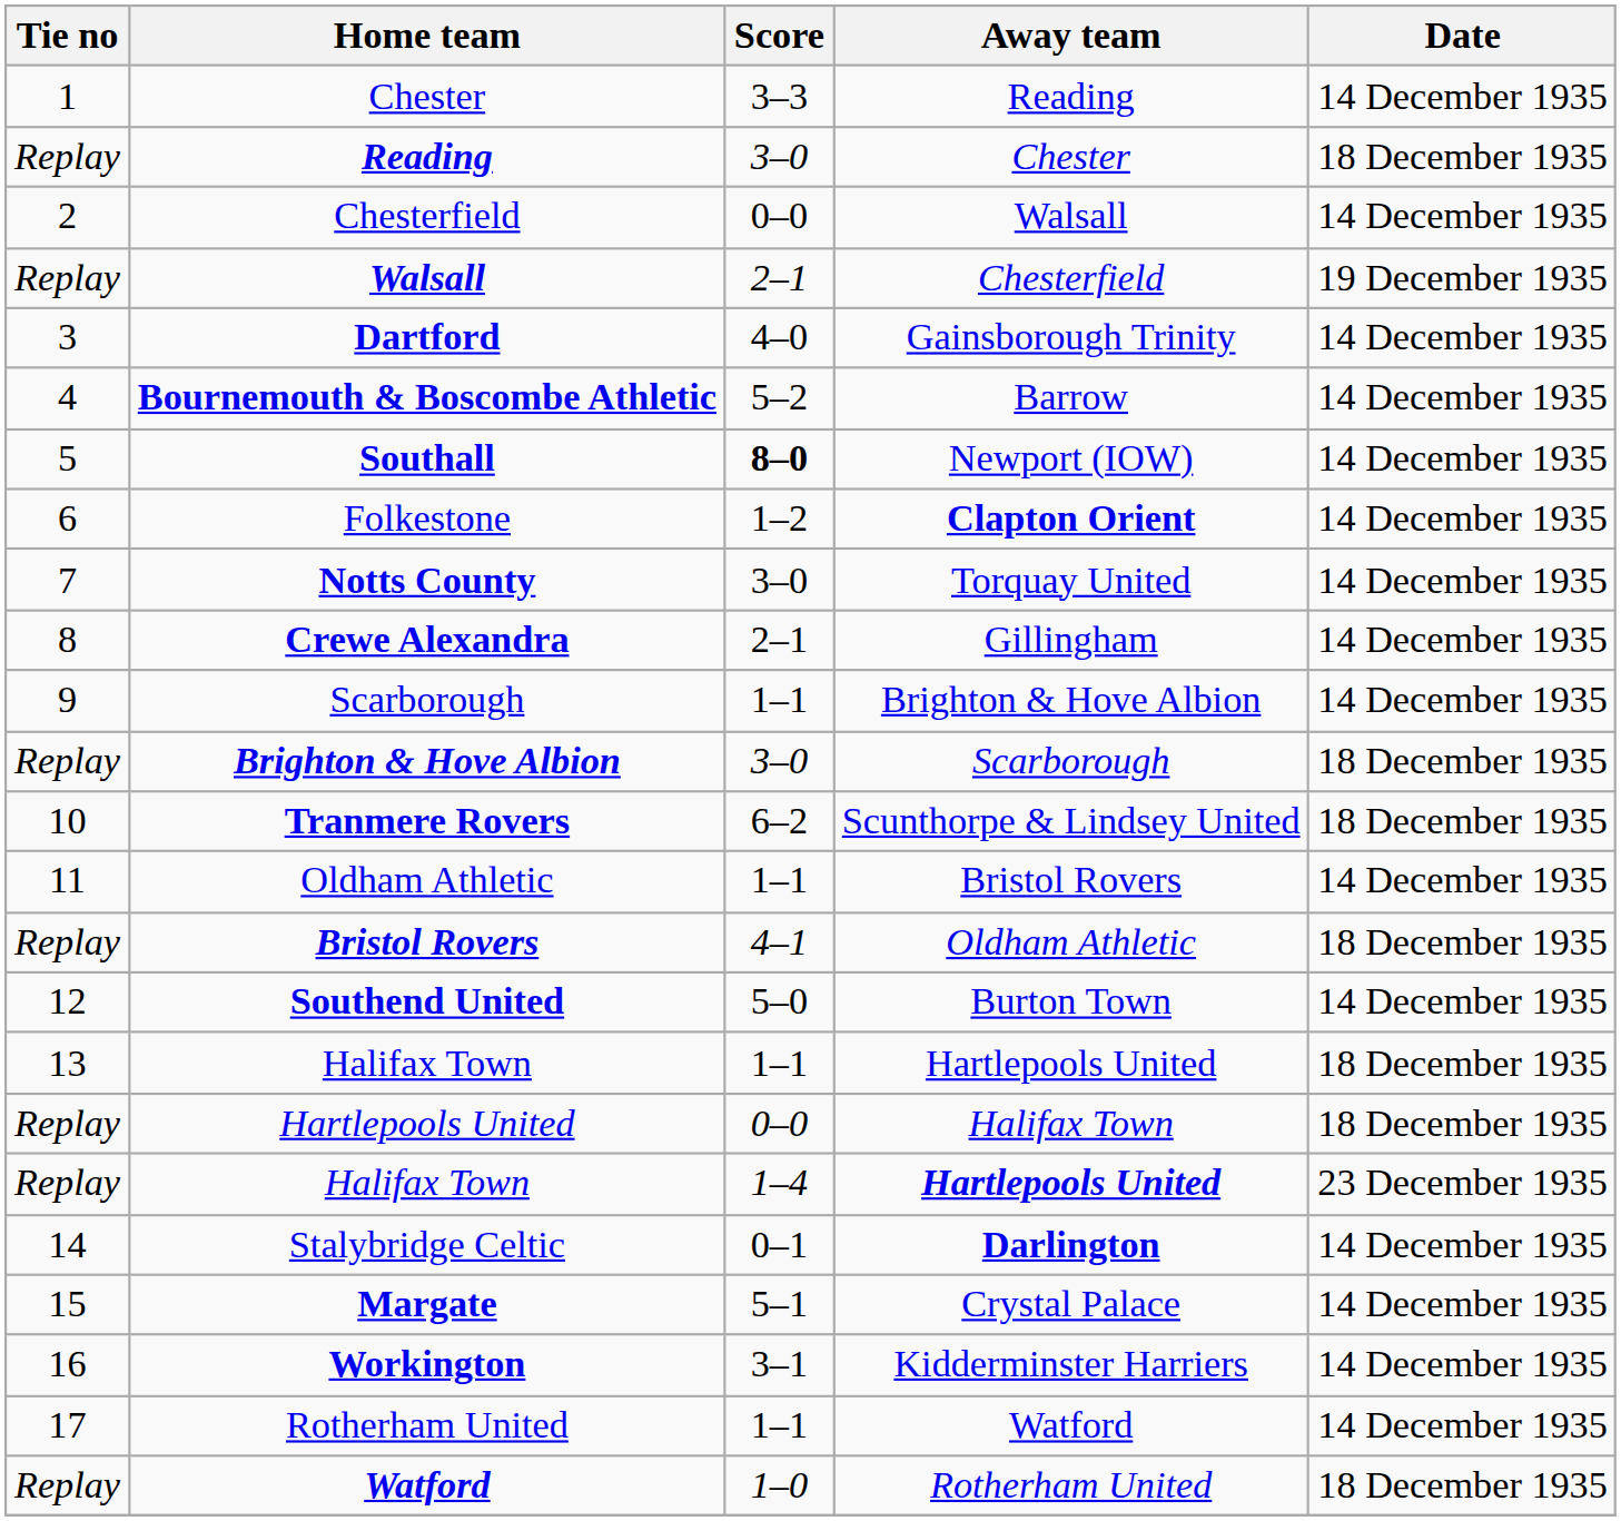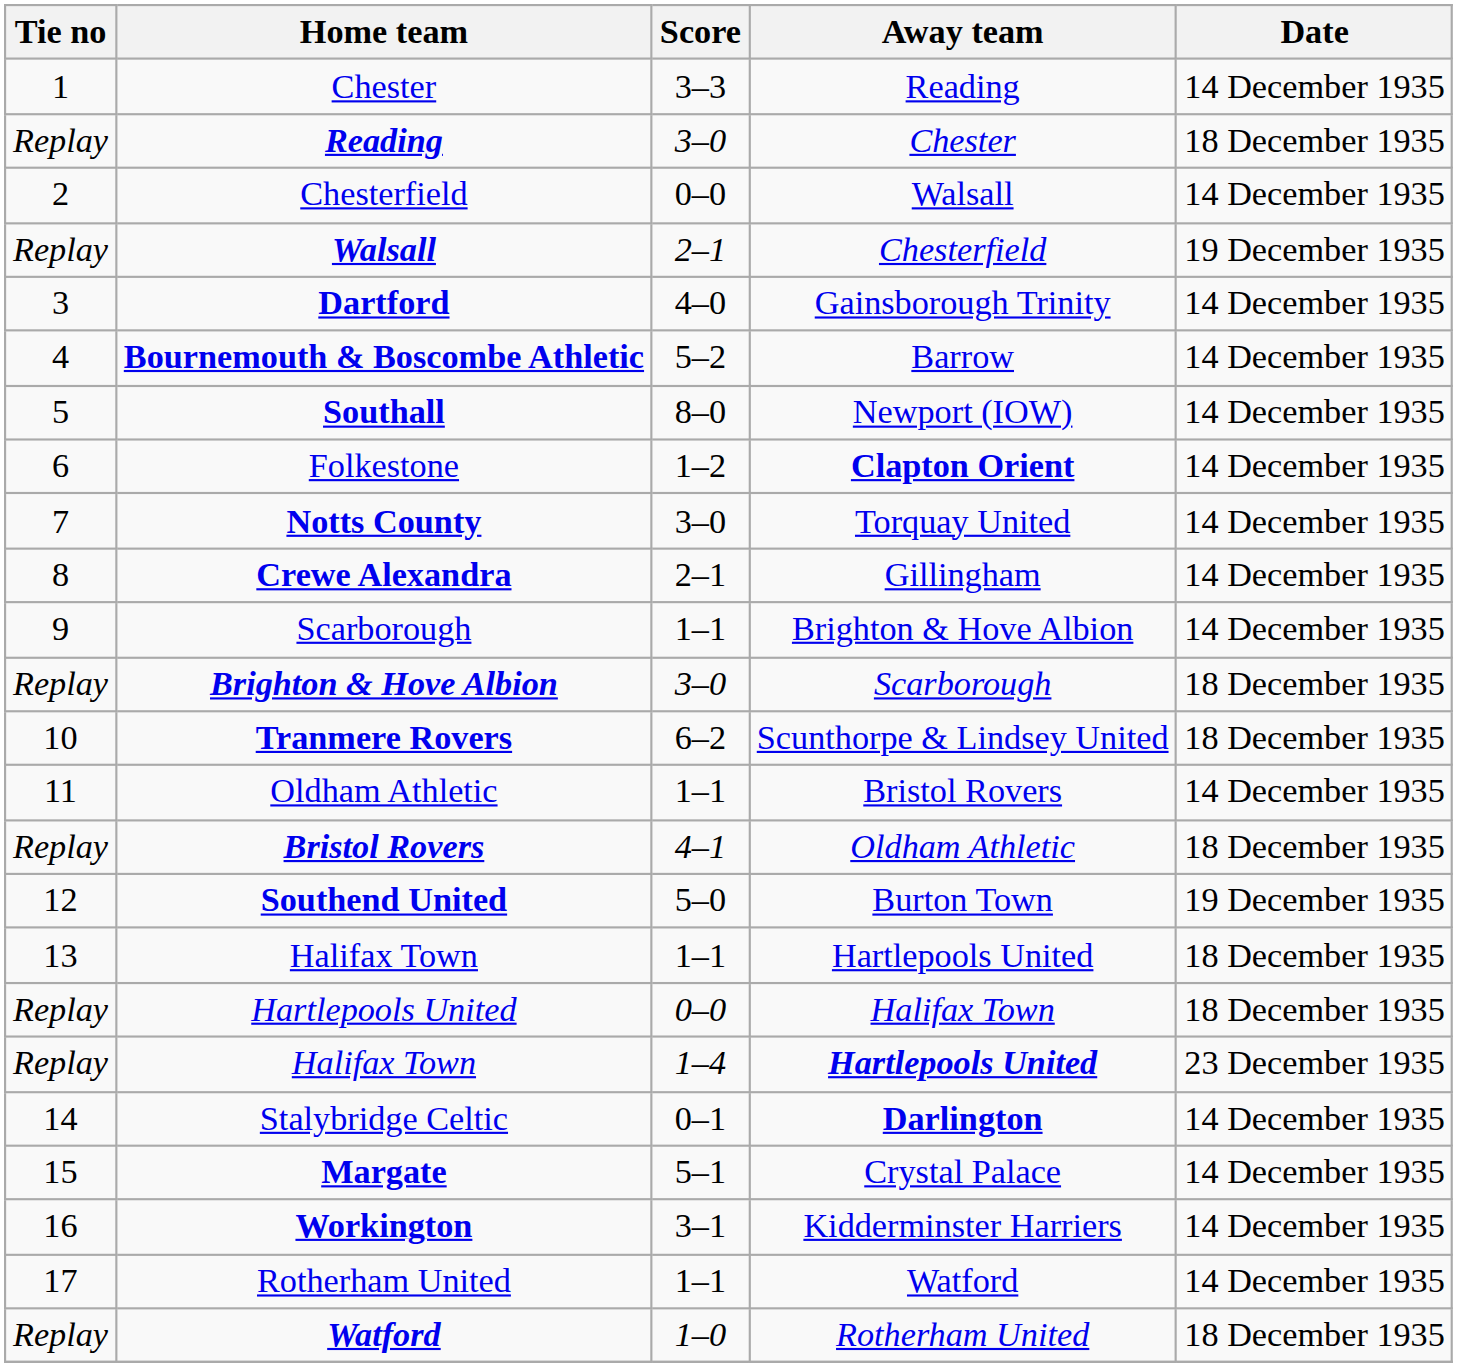 <table class="wikitable" style="text-align: center">
 <tr>
 <th>Tie no</th>
 <th>Home team</th>
 <th>Score</th>
 <th>Away team</th>
 <th>Date</th>
 </tr>
 <tr>
 <td>1</td>
 <td><a href='#'>Chester</a></td>
 <td>3–3</td>
 <td><a href='#'>Reading</a></td>
 <td>14 December 1935</td>
 </tr>
 <tr>
 <td><em>Replay</em></td>
 <td><strong><em><a href='#'>Reading</a></em></strong></td>
 <td><em>3–0</em></td>
 <td><em><a href='#'>Chester</a></em></td>
 <td>18 December 1935</td>
 </tr>
 <tr>
 <td>2</td>
 <td><a href='#'>Chesterfield</a></td>
 <td>0–0</td>
 <td><a href='#'>Walsall</a></td>
 <td>14 December 1935</td>
 </tr>
 <tr>
 <td><em>Replay</em></td>
 <td><strong><em><a href='#'>Walsall</a></em></strong></td>
 <td><em>2–1</em></td>
 <td><em><a href='#'>Chesterfield</a></em></td>
 <td>19 December 1935</td>
 </tr>
 <tr>
 <td>3</td>
 <td><strong><a href='#'>Dartford</a></strong></td>
 <td>4–0</td>
 <td><a href='#'>Gainsborough Trinity</a></td>
 <td>14 December 1935</td>
 </tr>
 <tr>
 <td>4</td>
 <td><strong><a href='#'>Bournemouth & Boscombe Athletic</a></strong></td>
 <td>5–2</td>
 <td><a href='#'>Barrow</a></td>
 <td>14 December 1935</td>
 </tr>
 <tr>
 <td>5</td>
 <td><strong><a href='#'>Southall</a></strong></td>
-<td><strong>8–0</strong></td>
+<td>8–0</td>
 <td><a href='#'>Newport (IOW)</a></td>
 <td>14 December 1935</td>
 </tr>
 <tr>
 <td>6</td>
 <td><a href='#'>Folkestone</a></td>
 <td>1–2</td>
 <td><strong><a href='#'>Clapton Orient</a></strong></td>
 <td>14 December 1935</td>
 </tr>
 <tr>
 <td>7</td>
 <td><strong><a href='#'>Notts County</a></strong></td>
 <td>3–0</td>
 <td><a href='#'>Torquay United</a></td>
 <td>14 December 1935</td>
 </tr>
 <tr>
 <td>8</td>
 <td><strong><a href='#'>Crewe Alexandra</a></strong></td>
 <td>2–1</td>
 <td><a href='#'>Gillingham</a></td>
 <td>14 December 1935</td>
 </tr>
 <tr>
 <td>9</td>
 <td><a href='#'>Scarborough</a></td>
 <td>1–1</td>
 <td><a href='#'>Brighton & Hove Albion</a></td>
 <td>14 December 1935</td>
 </tr>
 <tr>
 <td><em>Replay</em></td>
 <td><strong><em><a href='#'>Brighton & Hove Albion</a></em></strong></td>
 <td><em>3–0</em></td>
 <td><em><a href='#'>Scarborough</a></em></td>
 <td>18 December 1935</td>
 </tr>
 <tr>
 <td>10</td>
 <td><strong><a href='#'>Tranmere Rovers</a></strong></td>
 <td>6–2</td>
 <td><a href='#'>Scunthorpe & Lindsey United</a></td>
 <td>18 December 1935</td>
 </tr>
 <tr>
 <td>11</td>
 <td><a href='#'>Oldham Athletic</a></td>
 <td>1–1</td>
 <td><a href='#'>Bristol Rovers</a></td>
 <td>14 December 1935</td>
 </tr>
 <tr>
 <td><em>Replay</em></td>
 <td><strong><em><a href='#'>Bristol Rovers</a></em></strong></td>
 <td><em>4–1</em></td>
 <td><em><a href='#'>Oldham Athletic</a></em></td>
 <td>18 December 1935</td>
 </tr>
 <tr>
 <td>12</td>
 <td><strong><a href='#'>Southend United</a></strong></td>
 <td>5–0</td>
 <td><a href='#'>Burton Town</a></td>
-<td>14 December 1935</td>
+<td>19 December 1935</td>
 </tr>
 <tr>
 <td>13</td>
 <td><a href='#'>Halifax Town</a></td>
 <td>1–1</td>
 <td><a href='#'>Hartlepools United</a></td>
 <td>18 December 1935</td>
 </tr>
 <tr>
 <td><em>Replay</em></td>
 <td><em><a href='#'>Hartlepools United</a></em></td>
 <td><em>0–0</em></td>
 <td><em><a href='#'>Halifax Town</a></em></td>
 <td>18 December 1935</td>
 </tr>
 <tr>
 <td><em>Replay</em></td>
 <td><em><a href='#'>Halifax Town</a></em></td>
 <td><em>1–4</em></td>
 <td><strong><em><a href='#'>Hartlepools United</a></em></strong></td>
 <td>23 December 1935</td>
 </tr>
 <tr>
 <td>14</td>
 <td><a href='#'>Stalybridge Celtic</a></td>
 <td>0–1</td>
 <td><strong><a href='#'>Darlington</a></strong></td>
 <td>14 December 1935</td>
 </tr>
 <tr>
 <td>15</td>
 <td><strong><a href='#'>Margate</a></strong></td>
 <td>5–1</td>
 <td><a href='#'>Crystal Palace</a></td>
 <td>14 December 1935</td>
 </tr>
 <tr>
 <td>16</td>
 <td><strong><a href='#'>Workington</a></strong></td>
 <td>3–1</td>
 <td><a href='#'>Kidderminster Harriers</a></td>
 <td>14 December 1935</td>
 </tr>
 <tr>
 <td>17</td>
 <td><a href='#'>Rotherham United</a></td>
 <td>1–1</td>
 <td><a href='#'>Watford</a></td>
 <td>14 December 1935</td>
 </tr>
 <tr>
 <td><em>Replay</em></td>
 <td><strong><em><a href='#'>Watford</a></em></strong></td>
 <td><em>1–0</em></td>
 <td><em><a href='#'>Rotherham United</a></em></td>
 <td>18 December 1935</td>
 </tr>
 <tr>
 </tr>
 </table>
